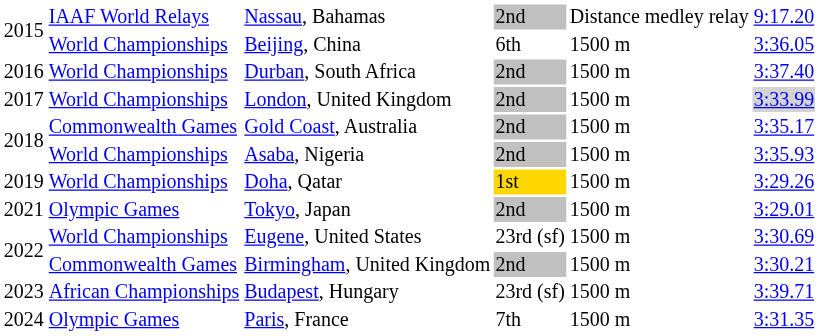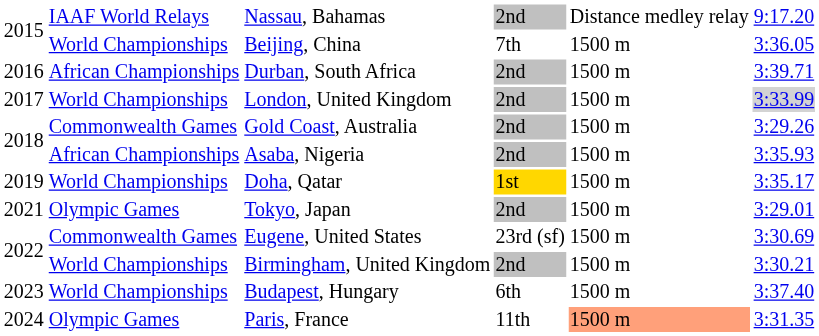 <table>
 <tr>
 <td rowspan=2>2015</td>
 <td><a href='#'>IAAF World Relays</a></td>
 <td><a href='#'>Nassau</a>, Bahamas</td>
 <td bgcolor=silver>2nd</td>
 <td>Distance medley relay</td>
 <td><a href='#'>9:17.20</a></td>
 </tr>
 <tr>
 <td><a href='#'>World Championships</a></td>
 <td><a href='#'>Beijing</a>, China</td>
-<td>6th</td>
+<td>7th</td>
 <td>1500 m</td>
 <td><a href='#'>3:36.05</a></td>
 </tr>
 <tr>
 <td>2016</td>
-<td><a href='#'>World Championships</a></td>
+<td><a href='#'>African Championships</a></td>
 <td><a href='#'>Durban</a>, South Africa</td>
 <td bgcolor=silver>2nd</td>
 <td>1500 m</td>
-<td><a href='#'>3:37.40</a></td>
+<td><a href='#'>3:39.71</a></td>
 </tr>
 <tr>
 <td>2017</td>
 <td><a href='#'>World Championships</a></td>
 <td><a href='#'>London</a>, United Kingdom</td>
 <td bgcolor=silver>2nd</td>
 <td>1500 m</td>
 <td style="background: lightgrey;"><a href='#'>3:33.99</a></td>
 </tr>
 <tr>
 <td rowspan=2>2018</td>
 <td><a href='#'>Commonwealth Games</a></td>
 <td><a href='#'>Gold Coast</a>, Australia</td>
 <td bgcolor=silver>2nd</td>
 <td>1500 m</td>
-<td><a href='#'>3:35.17</a></td>
+<td><a href='#'>3:29.26</a></td>
 </tr>
 <tr>
-<td><a href='#'>World Championships</a></td>
+<td><a href='#'>African Championships</a></td>
 <td><a href='#'>Asaba</a>, Nigeria</td>
 <td bgcolor=silver>2nd</td>
 <td>1500 m</td>
 <td><a href='#'>3:35.93</a></td>
 </tr>
 <tr>
 <td>2019</td>
 <td><a href='#'>World Championships</a></td>
 <td><a href='#'>Doha</a>, Qatar</td>
 <td bgcolor=gold>1st</td>
 <td>1500 m</td>
-<td><a href='#'>3:29.26</a></td>
+<td><a href='#'>3:35.17</a></td>
 </tr>
 <tr>
 <td>2021</td>
 <td><a href='#'>Olympic Games</a></td>
 <td><a href='#'>Tokyo</a>, Japan</td>
 <td bgcolor=silver>2nd</td>
 <td>1500 m</td>
 <td><a href='#'>3:29.01</a></td>
 </tr>
 <tr>
 <td rowspan=2>2022</td>
-<td><a href='#'>World Championships</a></td>
+<td><a href='#'>Commonwealth Games</a></td>
 <td><a href='#'>Eugene</a>, United States</td>
 <td>23rd (sf)</td>
 <td>1500 m</td>
 <td><a href='#'>3:30.69</a></td>
 </tr>
 <tr>
-<td><a href='#'>Commonwealth Games</a></td>
+<td><a href='#'>World Championships</a></td>
 <td><a href='#'>Birmingham</a>, United Kingdom</td>
 <td bgcolor=silver>2nd</td>
 <td>1500 m</td>
 <td><a href='#'>3:30.21</a></td>
 </tr>
 <tr>
 <td>2023</td>
-<td><a href='#'>African Championships</a></td>
+<td><a href='#'>World Championships</a></td>
 <td><a href='#'>Budapest</a>, Hungary</td>
-<td>23rd (sf)</td>
+<td>6th</td>
 <td>1500 m</td>
-<td><a href='#'>3:39.71</a></td>
+<td><a href='#'>3:37.40</a></td>
 </tr>
 <tr>
 <td>2024</td>
 <td><a href='#'>Olympic Games</a></td>
 <td><a href='#'>Paris</a>, France</td>
-<td>7th</td>
-<td>1500 m</td>
+<td>11th</td>
+<td style="background: lightsalmon;">1500 m</td>
 <td><a href='#'>3:31.35</a></td>
 </tr>
 </table>
